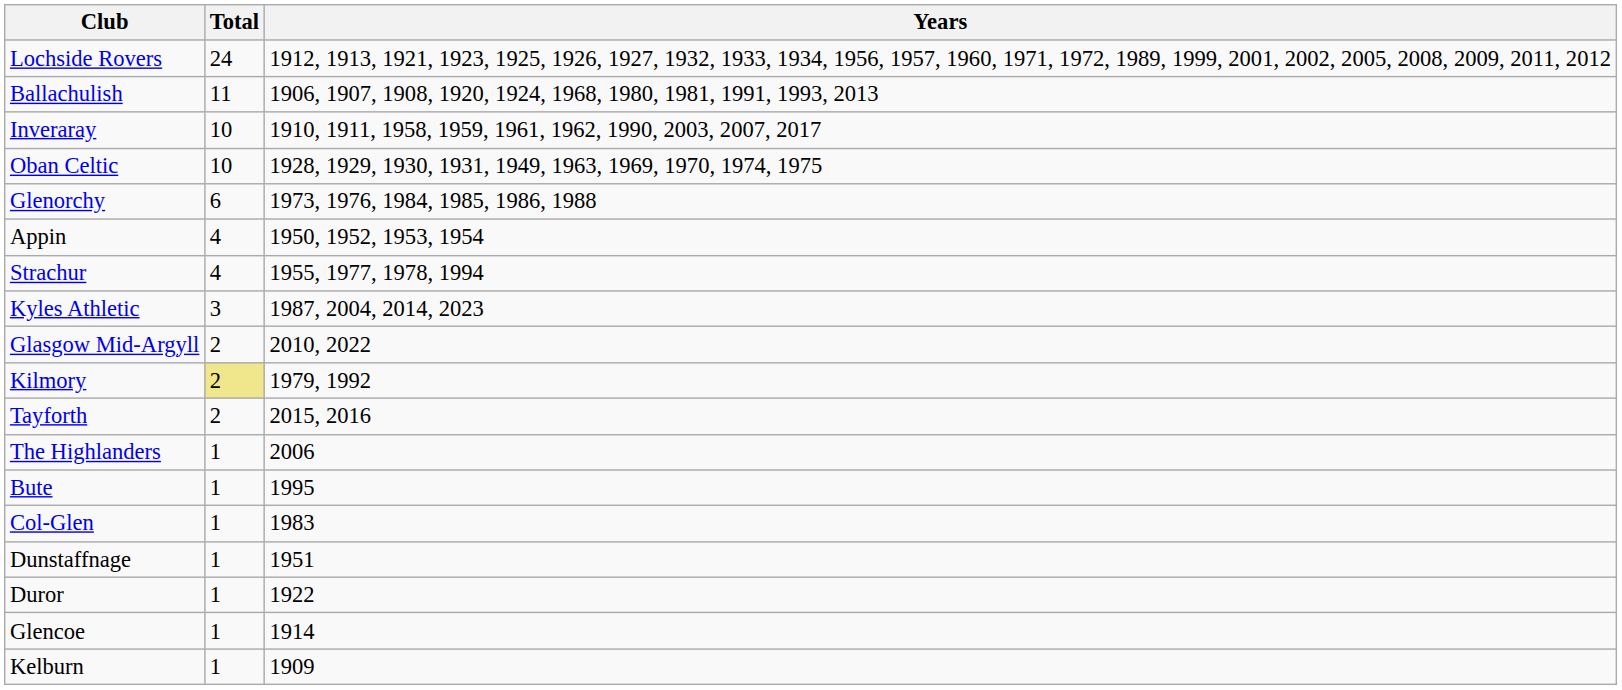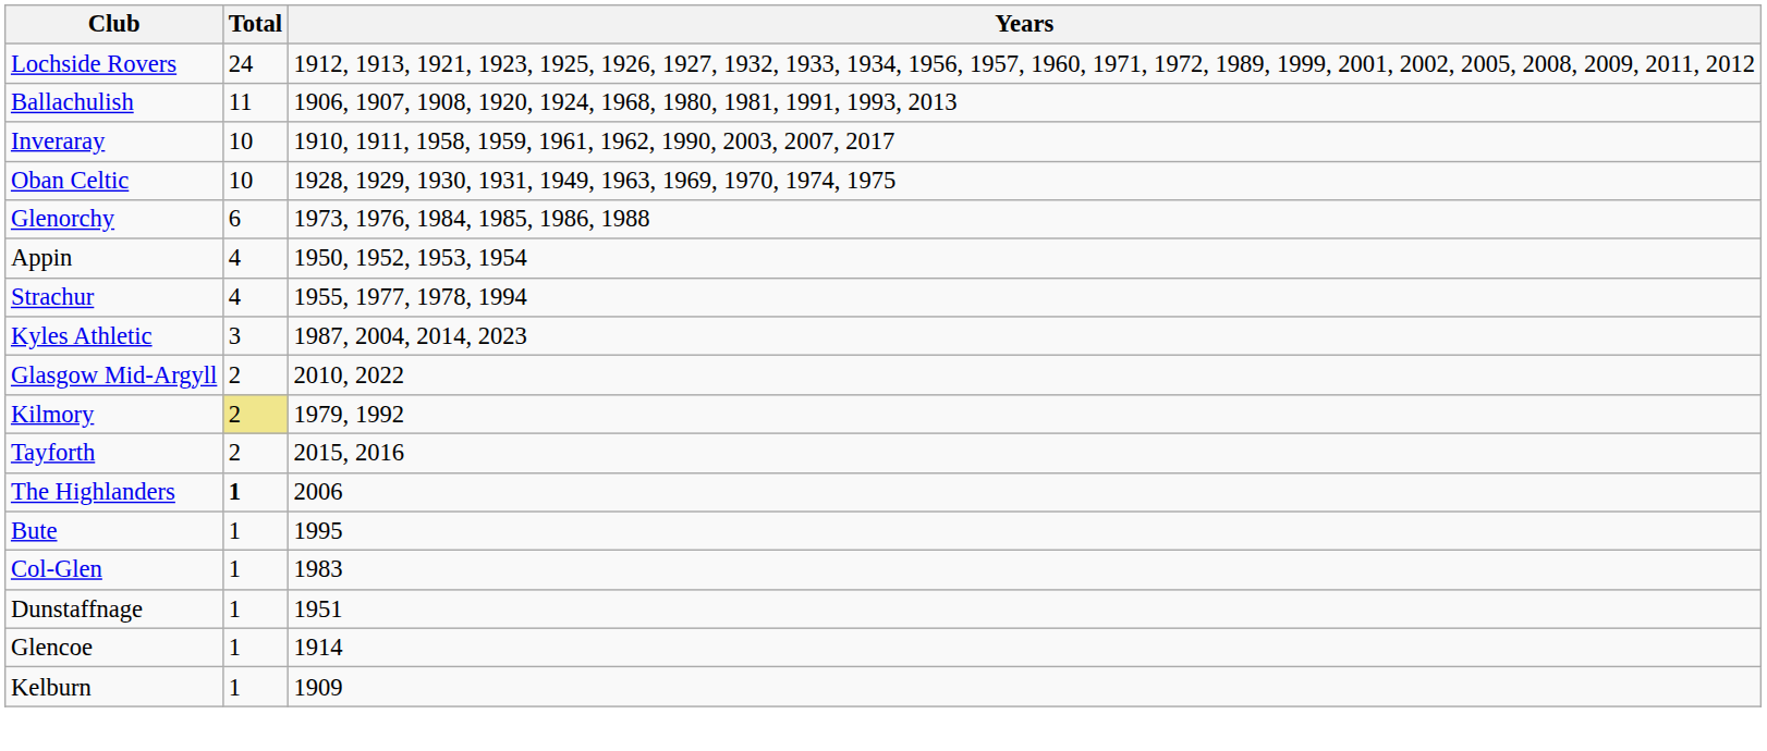 <table class="wikitable sortable">
 <tr>
 <th>Club</th>
 <th>Total</th>
 <th>Years</th>
 </tr>
 <tr>
 <td><a href='#'>Lochside Rovers</a></td>
 <td>24</td>
 <td>1912, 1913, 1921, 1923, 1925, 1926, 1927, 1932, 1933, 1934, 1956, 1957, 1960, 1971, 1972, 1989, 1999, 2001, 2002, 2005, 2008, 2009, 2011, 2012</td>
 </tr>
 <tr>
 <td><a href='#'>Ballachulish</a></td>
 <td>11</td>
 <td>1906, 1907, 1908, 1920, 1924, 1968, 1980, 1981, 1991, 1993, 2013</td>
 </tr>
 <tr>
 <td><a href='#'>Inveraray</a></td>
 <td>10</td>
 <td>1910, 1911, 1958, 1959, 1961, 1962, 1990, 2003, 2007, 2017</td>
 </tr>
 <tr>
 <td><a href='#'>Oban Celtic</a></td>
 <td>10</td>
 <td>1928, 1929, 1930, 1931, 1949, 1963, 1969, 1970, 1974, 1975</td>
 </tr>
 <tr>
 <td><a href='#'>Glenorchy</a></td>
 <td>6</td>
 <td>1973, 1976, 1984, 1985, 1986, 1988</td>
 </tr>
 <tr>
 <td>Appin</td>
 <td>4</td>
 <td>1950, 1952, 1953, 1954</td>
 </tr>
 <tr>
 <td><a href='#'>Strachur</a></td>
 <td>4</td>
 <td>1955, 1977, 1978, 1994</td>
 </tr>
 <tr>
 <td><a href='#'>Kyles Athletic</a></td>
 <td>3</td>
 <td>1987, 2004, 2014, 2023</td>
 </tr>
 <tr>
 <td><a href='#'>Glasgow Mid-Argyll</a></td>
 <td>2</td>
 <td>2010, 2022</td>
 </tr>
 <tr>
 <td><a href='#'>Kilmory</a></td>
 <td style="background: khaki;">2</td>
 <td>1979, 1992</td>
 </tr>
 <tr>
 <td><a href='#'>Tayforth</a></td>
 <td>2</td>
 <td>2015, 2016</td>
 </tr>
 <tr>
 <td><a href='#'>The Highlanders</a></td>
-<td>1</td>
+<td><strong>1</strong></td>
 <td>2006</td>
 </tr>
 <tr>
 <td><a href='#'>Bute</a></td>
 <td>1</td>
 <td>1995</td>
 </tr>
 <tr>
 <td><a href='#'>Col-Glen</a></td>
 <td>1</td>
 <td>1983</td>
 </tr>
 <tr>
 <td>Dunstaffnage</td>
 <td>1</td>
 <td>1951</td>
 </tr>
 <tr>
-<td>Duror</td>
-<td>1</td>
-<td>1922</td>
-</tr>
-<tr>
 <td>Glencoe</td>
 <td>1</td>
 <td>1914</td>
 </tr>
 <tr>
 <td>Kelburn</td>
 <td>1</td>
 <td>1909</td>
 </tr>
 </table>
